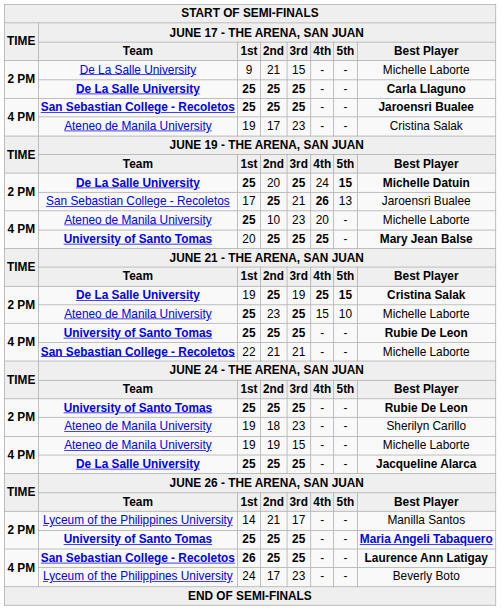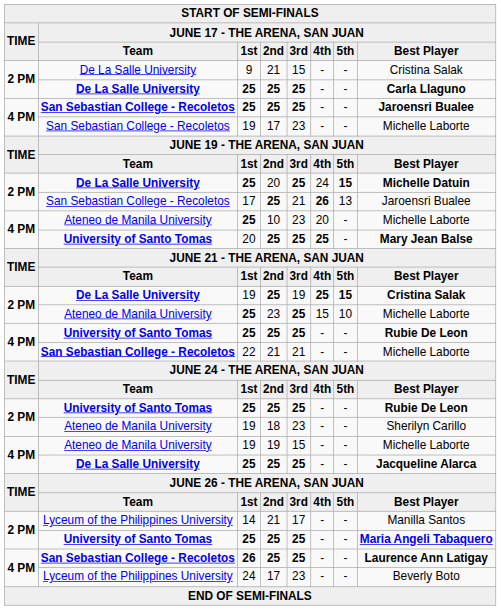 <table class="wikitable" style="text-align: center">
 <tr style="background:#efefef;">
 <td colspan=8><strong>START OF SEMI-FINALS</strong></td>
 </tr>
 <tr style="background:#efefef;">
 <td rowspan=2><strong>TIME</strong></td>
 <td colspan=7><strong>JUNE 17 - THE ARENA, SAN JUAN</strong></td>
 </tr>
 <tr style="background:#efefef;">
 <td><strong>Team</strong></td>
 <td><strong>1st</strong></td>
 <td><strong>2nd</strong></td>
 <td><strong>3rd</strong></td>
 <td><strong>4th</strong></td>
 <td><strong>5th</strong></td>
 <td><strong>Best Player</strong></td>
 </tr>
 <tr>
 <td rowspan=2><strong>2 PM</strong></td>
 <td><a href='#'>De La Salle University</a></td>
 <td>9</td>
 <td>21</td>
 <td>15</td>
 <td>-</td>
 <td>-</td>
-<td>Michelle Laborte</td>
+<td>Cristina Salak</td>
 </tr>
 <tr>
 <td><strong><a href='#'>De La Salle University</a></strong></td>
 <td><strong>25</strong></td>
 <td><strong>25</strong></td>
 <td><strong>25</strong></td>
 <td>-</td>
 <td>-</td>
 <td><strong>Carla Llaguno</strong></td>
 </tr>
 <tr>
 <td rowspan=2><strong>4 PM</strong></td>
 <td><strong><a href='#'>San Sebastian College - Recoletos</a></strong></td>
 <td><strong>25</strong></td>
 <td><strong>25</strong></td>
 <td><strong>25</strong></td>
 <td>-</td>
 <td>-</td>
 <td><strong>Jaroensri Bualee</strong></td>
 </tr>
 <tr>
-<td><a href='#'>Ateneo de Manila University</a></td>
+<td><a href='#'>San Sebastian College - Recoletos</a></td>
 <td>19</td>
 <td>17</td>
 <td>23</td>
 <td>-</td>
 <td>-</td>
-<td>Cristina Salak</td>
+<td>Michelle Laborte</td>
 </tr>
 <tr style="background:#efefef;">
 <td rowspan=2><strong>TIME</strong></td>
 <td colspan=7><strong>JUNE 19 - THE ARENA, SAN JUAN</strong></td>
 </tr>
 <tr style="background:#efefef;">
 <td><strong>Team</strong></td>
 <td><strong>1st</strong></td>
 <td><strong>2nd</strong></td>
 <td><strong>3rd</strong></td>
 <td><strong>4th</strong></td>
 <td><strong>5th</strong></td>
 <td><strong>Best Player</strong></td>
 </tr>
 <tr>
 <td rowspan=2><strong>2 PM</strong></td>
 <td><strong><a href='#'>De La Salle University</a></strong></td>
 <td><strong>25</strong></td>
 <td>20</td>
 <td><strong>25</strong></td>
 <td>24</td>
 <td><strong>15</strong></td>
 <td><strong>Michelle Datuin</strong></td>
 </tr>
 <tr>
 <td><a href='#'>San Sebastian College - Recoletos</a></td>
 <td>17</td>
 <td><strong>25</strong></td>
 <td>21</td>
 <td><strong>26</strong></td>
 <td>13</td>
 <td>Jaroensri Bualee</td>
 </tr>
 <tr>
 <td rowspan=2><strong>4 PM</strong></td>
 <td><a href='#'>Ateneo de Manila University</a></td>
 <td><strong>25</strong></td>
 <td>10</td>
 <td>23</td>
 <td>20</td>
 <td>-</td>
 <td>Michelle Laborte</td>
 </tr>
 <tr>
 <td><strong><a href='#'>University of Santo Tomas</a></strong></td>
 <td>20</td>
 <td><strong>25</strong></td>
 <td><strong>25</strong></td>
 <td><strong>25</strong></td>
 <td>-</td>
 <td><strong>Mary Jean Balse</strong></td>
 </tr>
 <tr style="background:#efefef;">
 <td rowspan=2><strong>TIME</strong></td>
 <td colspan=7><strong>JUNE 21 - THE ARENA, SAN JUAN</strong></td>
 </tr>
 <tr style="background:#efefef;">
 <td><strong>Team</strong></td>
 <td><strong>1st</strong></td>
 <td><strong>2nd</strong></td>
 <td><strong>3rd</strong></td>
 <td><strong>4th</strong></td>
 <td><strong>5th</strong></td>
 <td><strong>Best Player</strong></td>
 </tr>
 <tr>
 <td rowspan=2><strong>2 PM</strong></td>
 <td><strong><a href='#'>De La Salle University</a></strong></td>
 <td>19</td>
 <td><strong>25</strong></td>
 <td>19</td>
 <td><strong>25</strong></td>
 <td><strong>15</strong></td>
 <td><strong>Cristina Salak</strong></td>
 </tr>
 <tr>
 <td><a href='#'>Ateneo de Manila University</a></td>
 <td><strong>25</strong></td>
 <td>23</td>
 <td><strong>25</strong></td>
 <td>15</td>
 <td>10</td>
 <td>Michelle Laborte</td>
 </tr>
 <tr>
 <td rowspan=2><strong>4 PM</strong></td>
 <td><strong><a href='#'>University of Santo Tomas</a></strong></td>
 <td><strong>25</strong></td>
 <td><strong>25</strong></td>
 <td><strong>25</strong></td>
 <td>-</td>
 <td>-</td>
 <td><strong>Rubie De Leon</strong></td>
 </tr>
 <tr>
 <td><strong><a href='#'>San Sebastian College - Recoletos</a></strong></td>
 <td>22</td>
 <td>21</td>
 <td>21</td>
 <td>-</td>
 <td>-</td>
 <td>Michelle Laborte</td>
 </tr>
 <tr style="background:#efefef;">
 <td rowspan=2><strong>TIME</strong></td>
 <td colspan=7><strong>JUNE 24 - THE ARENA, SAN JUAN</strong></td>
 </tr>
 <tr style="background:#efefef;">
 <td><strong>Team</strong></td>
 <td><strong>1st</strong></td>
 <td><strong>2nd</strong></td>
 <td><strong>3rd</strong></td>
 <td><strong>4th</strong></td>
 <td><strong>5th</strong></td>
 <td><strong>Best Player</strong></td>
 </tr>
 <tr>
 <td rowspan=2><strong>2 PM</strong></td>
 <td><strong><a href='#'>University of Santo Tomas</a></strong></td>
 <td><strong>25</strong></td>
 <td><strong>25</strong></td>
 <td><strong>25</strong></td>
 <td>-</td>
 <td>-</td>
 <td><strong>Rubie De Leon</strong></td>
 </tr>
 <tr>
 <td><a href='#'>Ateneo de Manila University</a></td>
 <td>19</td>
 <td>18</td>
 <td>23</td>
 <td>-</td>
 <td>-</td>
 <td>Sherilyn Carillo</td>
 </tr>
 <tr>
 <td rowspan=2><strong>4 PM</strong></td>
 <td><a href='#'>Ateneo de Manila University</a></td>
 <td>19</td>
 <td>19</td>
 <td>15</td>
 <td>-</td>
 <td>-</td>
 <td>Michelle Laborte</td>
 </tr>
 <tr>
 <td><strong><a href='#'>De La Salle University</a></strong></td>
 <td><strong>25</strong></td>
 <td><strong>25</strong></td>
 <td><strong>25</strong></td>
 <td>-</td>
 <td>-</td>
 <td><strong>Jacqueline Alarca</strong></td>
 </tr>
 <tr style="background:#efefef;">
 <td rowspan=2><strong>TIME</strong></td>
 <td colspan=7><strong>JUNE 26 - THE ARENA, SAN JUAN</strong></td>
 </tr>
 <tr style="background:#efefef;">
 <td><strong>Team</strong></td>
 <td><strong>1st</strong></td>
 <td><strong>2nd</strong></td>
 <td><strong>3rd</strong></td>
 <td><strong>4th</strong></td>
 <td><strong>5th</strong></td>
 <td><strong>Best Player</strong></td>
 </tr>
 <tr>
 <td rowspan=2><strong>2 PM</strong></td>
 <td><a href='#'>Lyceum of the Philippines University</a></td>
 <td>14</td>
 <td>21</td>
 <td>17</td>
 <td>-</td>
 <td>-</td>
 <td>Manilla Santos</td>
 </tr>
 <tr>
 <td><strong><a href='#'>University of Santo Tomas</a></strong></td>
 <td><strong>25</strong></td>
 <td><strong>25</strong></td>
 <td><strong>25</strong></td>
 <td>-</td>
 <td>-</td>
 <td><strong><a href='#'>Maria Angeli Tabaquero</a></strong></td>
 </tr>
 <tr>
 <td rowspan=2><strong>4 PM</strong></td>
 <td><strong><a href='#'>San Sebastian College - Recoletos</a></strong></td>
 <td><strong>26</strong></td>
 <td><strong>25</strong></td>
 <td><strong>25</strong></td>
 <td>-</td>
 <td>-</td>
 <td><strong>Laurence Ann Latigay</strong></td>
 </tr>
 <tr>
 <td><a href='#'>Lyceum of the Philippines University</a></td>
 <td>24</td>
 <td>17</td>
 <td>23</td>
 <td>-</td>
 <td>-</td>
 <td>Beverly Boto</td>
 </tr>
 <tr style="background:#efefef;">
 <td colspan=8><strong>END OF SEMI-FINALS</strong></td>
 </tr>
 </table>
